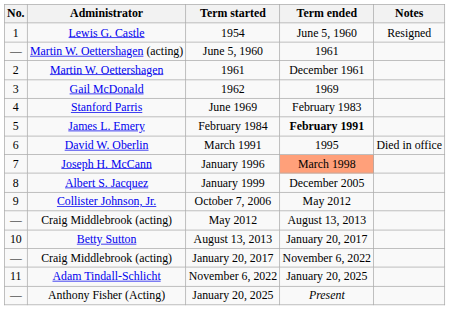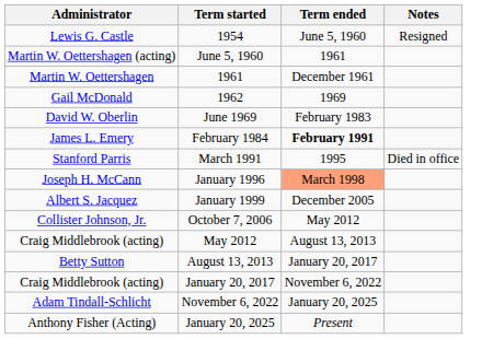 <table class=wikitable style="text-align:center">
 <tr>
-<th>No.</th>
 <th>Administrator</th>
 <th>Term started</th>
 <th>Term ended</th>
 <th>Notes</th>
 </tr>
 <tr>
-<td>1</td>
 <td><a href='#'>Lewis G. Castle</a></td>
 <td>1954</td>
 <td>June 5, 1960</td>
 <td>Resigned</td>
 </tr>
 <tr>
-<td>—</td>
 <td><a href='#'>Martin W. Oettershagen</a> (acting)</td>
 <td>June 5, 1960</td>
 <td>1961</td>
 <td></td>
 </tr>
 <tr>
-<td>2</td>
 <td><a href='#'>Martin W. Oettershagen</a></td>
 <td>1961</td>
 <td>December 1961</td>
 <td></td>
 </tr>
 <tr>
-<td>3</td>
 <td><a href='#'>Gail McDonald</a></td>
 <td>1962</td>
 <td>1969</td>
 <td></td>
 </tr>
 <tr>
-<td>4</td>
-<td><a href='#'>Stanford Parris</a></td>
+<td><a href='#'>David W. Oberlin</a></td>
 <td>June 1969</td>
 <td>February 1983</td>
 <td></td>
 </tr>
 <tr>
-<td>5</td>
 <td><a href='#'>James L. Emery</a></td>
 <td>February 1984</td>
 <td><strong>February 1991</strong></td>
 <td></td>
 </tr>
 <tr>
-<td>6</td>
-<td><a href='#'>David W. Oberlin</a></td>
+<td><a href='#'>Stanford Parris</a></td>
 <td>March 1991</td>
 <td>1995</td>
 <td>Died in office</td>
 </tr>
 <tr>
-<td>7</td>
 <td><a href='#'>Joseph H. McCann</a></td>
 <td>January 1996</td>
 <td style="background: lightsalmon;">March 1998</td>
 <td></td>
 </tr>
 <tr>
-<td>8</td>
 <td><a href='#'>Albert S. Jacquez</a></td>
 <td>January 1999</td>
 <td>December 2005</td>
 <td></td>
 </tr>
 <tr>
-<td>9</td>
 <td><a href='#'>Collister Johnson, Jr.</a></td>
 <td>October 7, 2006</td>
 <td>May 2012</td>
 <td></td>
 </tr>
 <tr>
-<td>—</td>
 <td>Craig Middlebrook (acting)</td>
 <td>May 2012</td>
 <td>August 13, 2013</td>
 <td></td>
 </tr>
 <tr>
-<td>10</td>
 <td><a href='#'>Betty Sutton</a></td>
 <td>August 13, 2013</td>
 <td>January 20, 2017</td>
 <td></td>
 </tr>
 <tr>
-<td>—</td>
 <td>Craig Middlebrook (acting)</td>
 <td>January 20, 2017</td>
 <td>November 6, 2022</td>
 <td></td>
 </tr>
 <tr>
-<td>11</td>
 <td><a href='#'>Adam Tindall-Schlicht</a></td>
 <td>November 6, 2022</td>
 <td>January 20, 2025</td>
 <td></td>
 </tr>
 <tr>
-<td>—</td>
 <td>Anthony Fisher (Acting)</td>
 <td>January 20, 2025</td>
 <td><em>Present</em></td>
 <td></td>
 </tr>
 </table>
